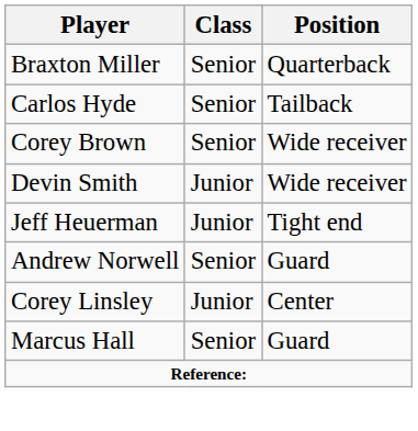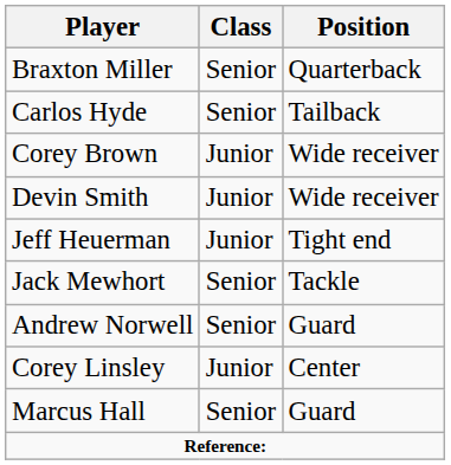 <table class="wikitable" border="1">
 <tr>
 <th>Player</th>
 <th>Class</th>
 <th>Position</th>
 </tr>
 <tr>
 <td>Braxton Miller</td>
 <td>Senior</td>
 <td>Quarterback</td>
 </tr>
 <tr>
 <td>Carlos Hyde</td>
 <td>Senior</td>
 <td>Tailback</td>
 </tr>
 <tr>
 <td>Corey Brown</td>
-<td>Senior</td>
+<td>Junior</td>
 <td>Wide receiver</td>
 </tr>
 <tr>
 <td>Devin Smith</td>
 <td>Junior</td>
 <td>Wide receiver</td>
 </tr>
 <tr>
 <td>Jeff Heuerman</td>
 <td>Junior</td>
 <td>Tight end</td>
+</tr>
+<tr>
+<td>Jack Mewhort</td>
+<td>Senior</td>
+<td>Tackle</td>
 </tr>
 <tr>
 <td>Andrew Norwell</td>
 <td>Senior</td>
 <td>Guard</td>
 </tr>
 <tr>
 <td>Corey Linsley</td>
 <td>Junior</td>
 <td>Center</td>
 </tr>
 <tr>
 <td>Marcus Hall</td>
 <td>Senior</td>
 <td>Guard</td>
 </tr>
 <tr>
 <td colspan="3" style="font-size: 8pt" align="center"><strong>Reference:</strong></td>
 </tr>
 </table>
